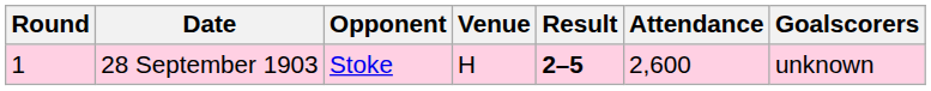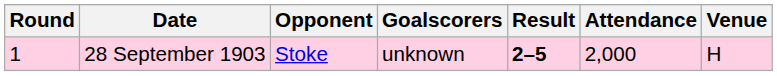 <table class="wikitable">
 <tr>
 <th>Round</th>
 <th>Date</th>
 <th>Opponent</th>
-<th>Venue</th>
+<th>Goalscorers</th>
 <th>Result</th>
 <th>Attendance</th>
-<th>Goalscorers</th>
+<th>Venue</th>
 </tr>
 <tr style="background-color: #ffd0e3;">
 <td>1</td>
 <td>28 September 1903</td>
 <td><a href='#'>Stoke</a></td>
+<td>unknown</td>
+<td><strong>2–5</strong></td>
+<td>2,000</td>
 <td>H</td>
-<td><strong>2–5</strong></td>
-<td>2,600</td>
-<td>unknown</td>
 </tr>
 </table>
